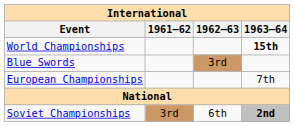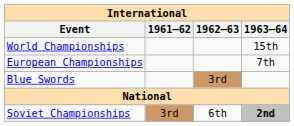 <table class="wikitable" style="text-align:center">
 <tr>
 <th style="background-color: #ffdead; " colspan=4 align=center>International</th>
 </tr>
 <tr>
 <th>Event</th>
 <th>1961–62</th>
 <th>1962–63</th>
 <th>1963–64</th>
 </tr>
 <tr>
 <td align=left><a href='#'>World Championships</a></td>
 <td></td>
 <td></td>
-<td><strong>15th</strong></td>
+<td>15th</td>
+</tr>
+<tr>
+<td align=left><a href='#'>European Championships</a></td>
+<td></td>
+<td></td>
+<td>7th</td>
 </tr>
 <tr>
 <td align=left><a href='#'>Blue Swords</a></td>
 <td></td>
 <td bgcolor=cc9966>3rd</td>
 <td></td>
-</tr>
-<tr>
-<td align=left><a href='#'>European Championships</a></td>
-<td></td>
-<td></td>
-<td>7th</td>
 </tr>
 <tr>
 <th style="background-color: #ffdead; " colspan=4 align=center>National</th>
 </tr>
 <tr>
 <td align=left><a href='#'>Soviet Championships</a></td>
 <td bgcolor=cc9966>3rd</td>
 <td>6th</td>
 <td bgcolor=silver><strong>2nd</strong></td>
 </tr>
 </table>
